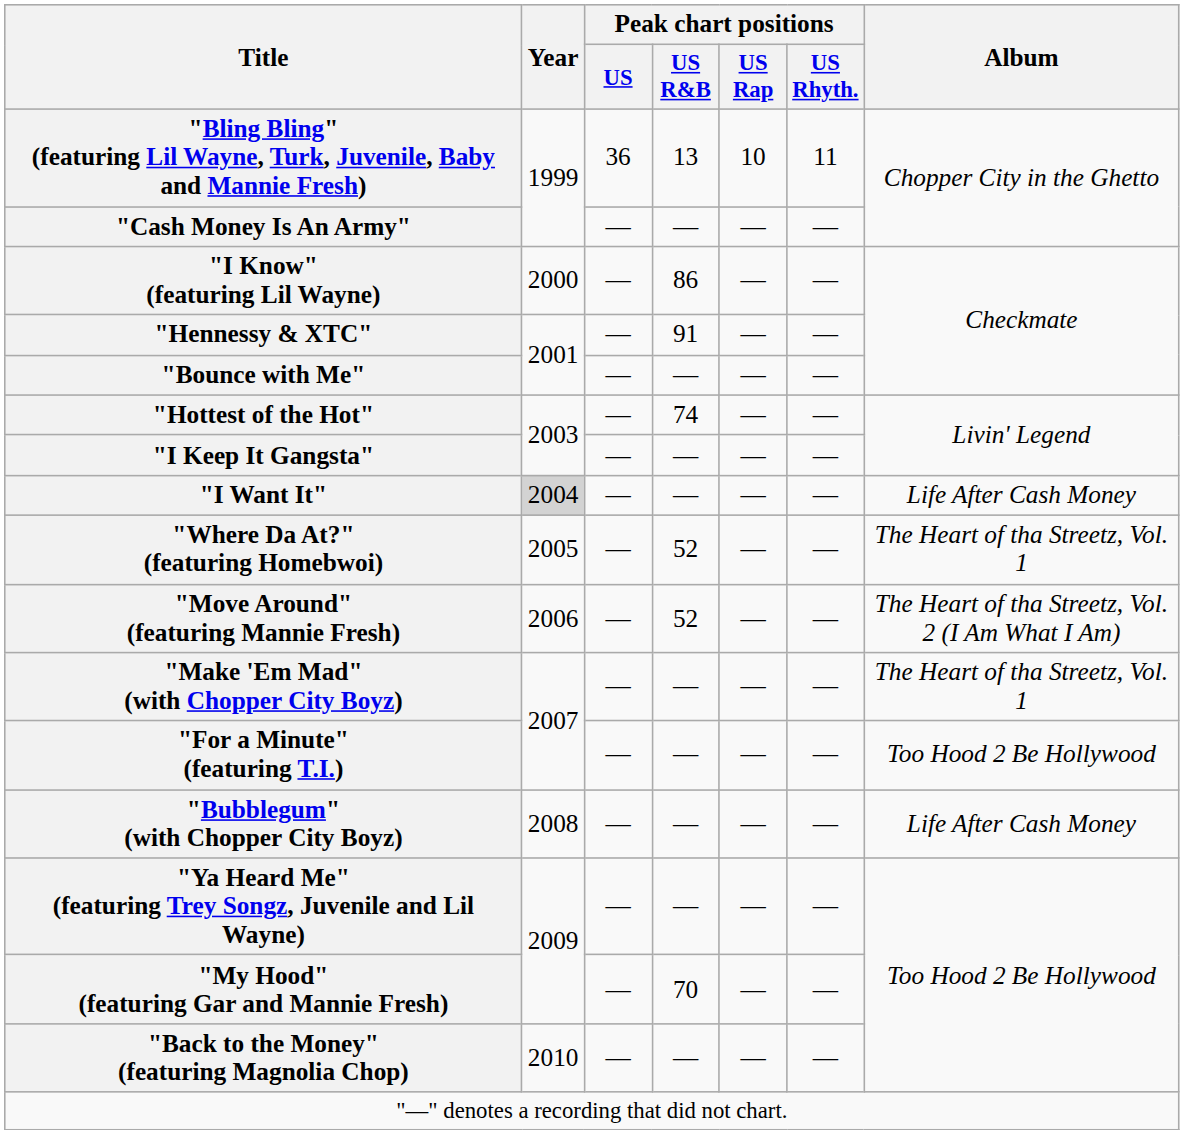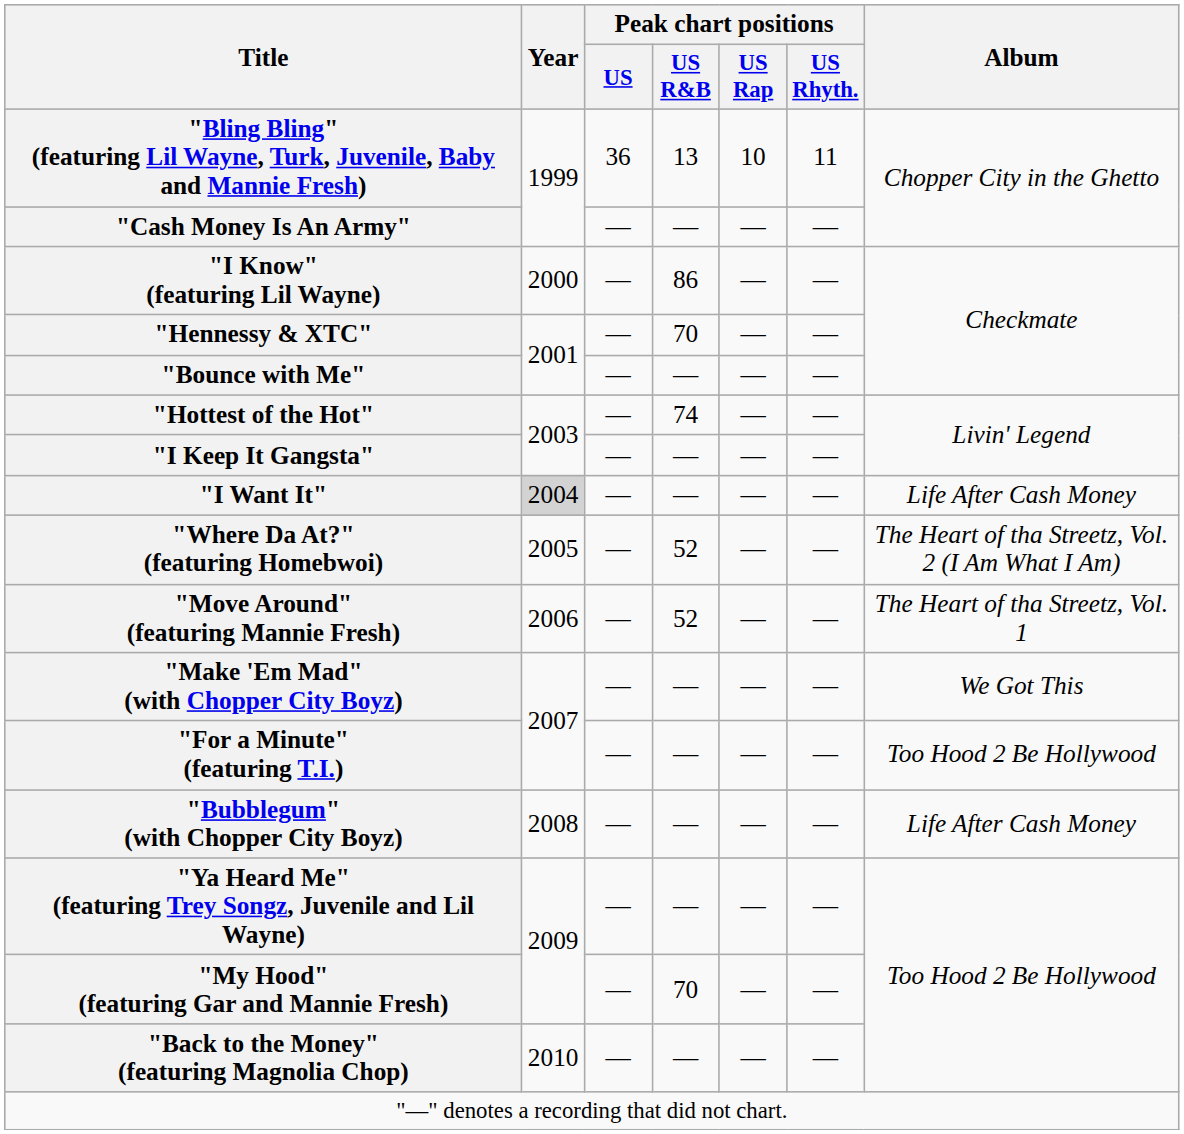 <table class="wikitable plainrowheaders" style="text-align:center;">
 <tr>
 <th scope="col" rowspan="2" style="width:20em;">Title</th>
 <th scope="col" rowspan="2" style="width:1em;">Year</th>
 <th scope="col" colspan="4">Peak chart positions</th>
 <th scope="col" rowspan="2" style="width:12em;">Album</th>
 </tr>
 <tr>
 <th scope="col" style="width:2.5em;font-size:90%;"><a href='#'>US</a><br></th>
 <th scope="col" style="width:2.5em;font-size:90%;"><a href='#'>US<br>R&B</a><br></th>
 <th scope="col" style="width:2.5em;font-size:90%;"><a href='#'>US<br>Rap</a><br></th>
 <th scope="col" style="width:2.5em;font-size:90%;"><a href='#'>US<br>Rhyth.</a><br></th>
 </tr>
 <tr>
 <th scope="row">"<a href='#'>Bling Bling</a>"<br><span>(featuring <a href='#'>Lil Wayne</a>, <a href='#'>Turk</a>, <a href='#'>Juvenile</a>, <a href='#'>Baby</a> and <a href='#'>Mannie Fresh</a>)</span></th>
 <td rowspan="2">1999</td>
 <td>36</td>
 <td>13</td>
 <td>10</td>
 <td>11</td>
 <td rowspan="2"><em>Chopper City in the Ghetto</em></td>
 </tr>
 <tr>
 <th scope="row">"Cash Money Is An Army"</th>
 <td>—</td>
 <td>—</td>
 <td>—</td>
 <td>—</td>
 </tr>
 <tr>
 <th scope="row">"I Know"<br><span>(featuring Lil Wayne)</span></th>
 <td>2000</td>
 <td>—</td>
 <td>86</td>
 <td>—</td>
 <td>—</td>
 <td rowspan="3"><em>Checkmate</em></td>
 </tr>
 <tr>
 <th scope="row">"Hennessy & XTC"</th>
 <td rowspan="2">2001</td>
 <td>—</td>
-<td>91</td>
+<td>70</td>
 <td>—</td>
 <td>—</td>
 </tr>
 <tr>
 <th scope="row">"Bounce with Me"</th>
 <td>—</td>
 <td>—</td>
 <td>—</td>
 <td>—</td>
 </tr>
 <tr>
 <th scope="row">"Hottest of the Hot"</th>
 <td rowspan="2">2003</td>
 <td>—</td>
 <td>74</td>
 <td>—</td>
 <td>—</td>
 <td rowspan="2"><em>Livin' Legend</em></td>
 </tr>
 <tr>
 <th scope="row">"I Keep It Gangsta"</th>
 <td>—</td>
 <td>—</td>
 <td>—</td>
 <td>—</td>
 </tr>
 <tr>
 <th scope="row">"I Want It"</th>
 <td style="background: lightgrey;">2004</td>
 <td>—</td>
 <td>—</td>
 <td>—</td>
 <td>—</td>
 <td><em>Life After Cash Money</em></td>
 </tr>
 <tr>
 <th scope="row">"Where Da At?"<br><span>(featuring Homebwoi)</span></th>
 <td>2005</td>
 <td>—</td>
 <td>52</td>
 <td>—</td>
 <td>—</td>
-<td><em>The Heart of tha Streetz, Vol. 1</em></td>
+<td><em>The Heart of tha Streetz, Vol. 2 (I Am What I Am)</em></td>
 </tr>
 <tr>
 <th scope="row">"Move Around"<br><span>(featuring Mannie Fresh)</span></th>
 <td>2006</td>
 <td>—</td>
 <td>52</td>
 <td>—</td>
 <td>—</td>
-<td><em>The Heart of tha Streetz, Vol. 2 (I Am What I Am)</em></td>
+<td><em>The Heart of tha Streetz, Vol. 1</em></td>
 </tr>
 <tr>
 <th scope="row">"Make 'Em Mad"<br><span>(with <a href='#'>Chopper City Boyz</a>)</span></th>
 <td rowspan="2">2007</td>
 <td>—</td>
 <td>—</td>
 <td>—</td>
 <td>—</td>
-<td><em>The Heart of tha Streetz, Vol. 1</em></td>
+<td><em>We Got This</em></td>
 </tr>
 <tr>
 <th scope="row">"For a Minute"<br><span>(featuring <a href='#'>T.I.</a>)</span></th>
 <td>—</td>
 <td>—</td>
 <td>—</td>
 <td>—</td>
 <td><em>Too Hood 2 Be Hollywood</em></td>
 </tr>
 <tr>
 <th scope="row">"<a href='#'>Bubblegum</a>"<br><span>(with Chopper City Boyz)</span></th>
 <td>2008</td>
 <td>—</td>
 <td>—</td>
 <td>—</td>
 <td>—</td>
 <td><em>Life After Cash Money</em></td>
 </tr>
 <tr>
 <th scope="row">"Ya Heard Me"<br><span>(featuring <a href='#'>Trey Songz</a>, Juvenile and Lil Wayne)</span></th>
 <td rowspan="2">2009</td>
 <td>—</td>
 <td>—</td>
 <td>—</td>
 <td>—</td>
 <td rowspan="3"><em>Too Hood 2 Be Hollywood</em></td>
 </tr>
 <tr>
 <th scope="row">"My Hood"<br><span>(featuring Gar and Mannie Fresh)</span></th>
 <td>—</td>
 <td>70</td>
 <td>—</td>
 <td>—</td>
 </tr>
 <tr>
 <th scope="row">"Back to the Money"<br><span>(featuring Magnolia Chop)</span></th>
 <td>2010</td>
 <td>—</td>
 <td>—</td>
 <td>—</td>
 <td>—</td>
 </tr>
 <tr>
 <td colspan="14" style="font-size:90%">"—" denotes a recording that did not chart.</td>
 </tr>
 </table>
